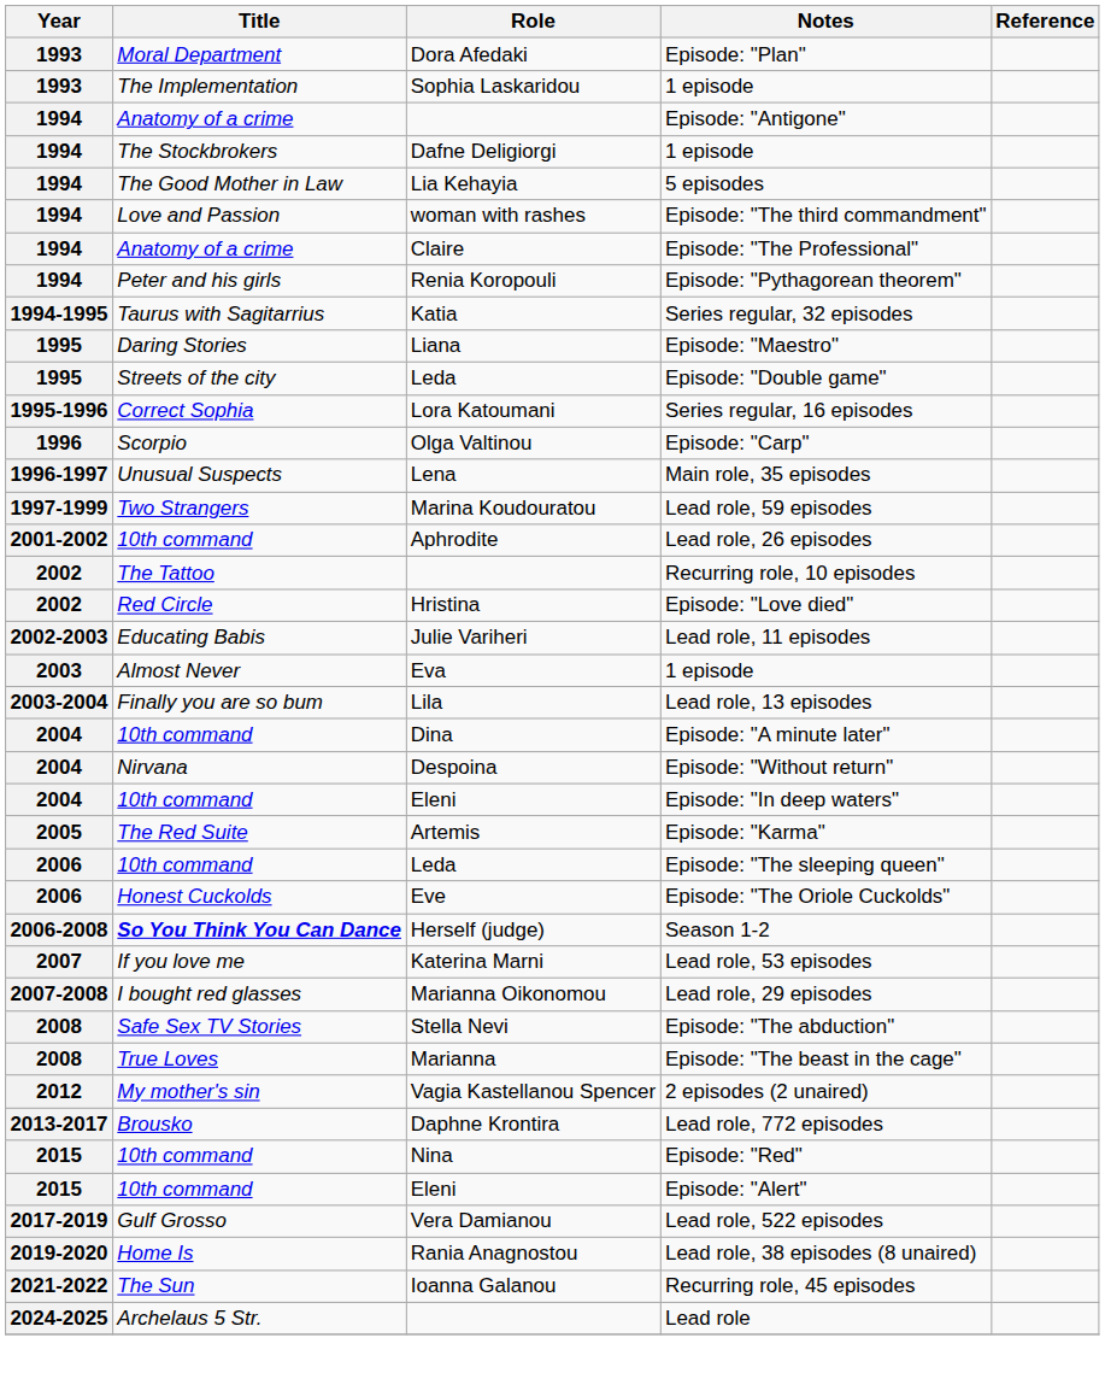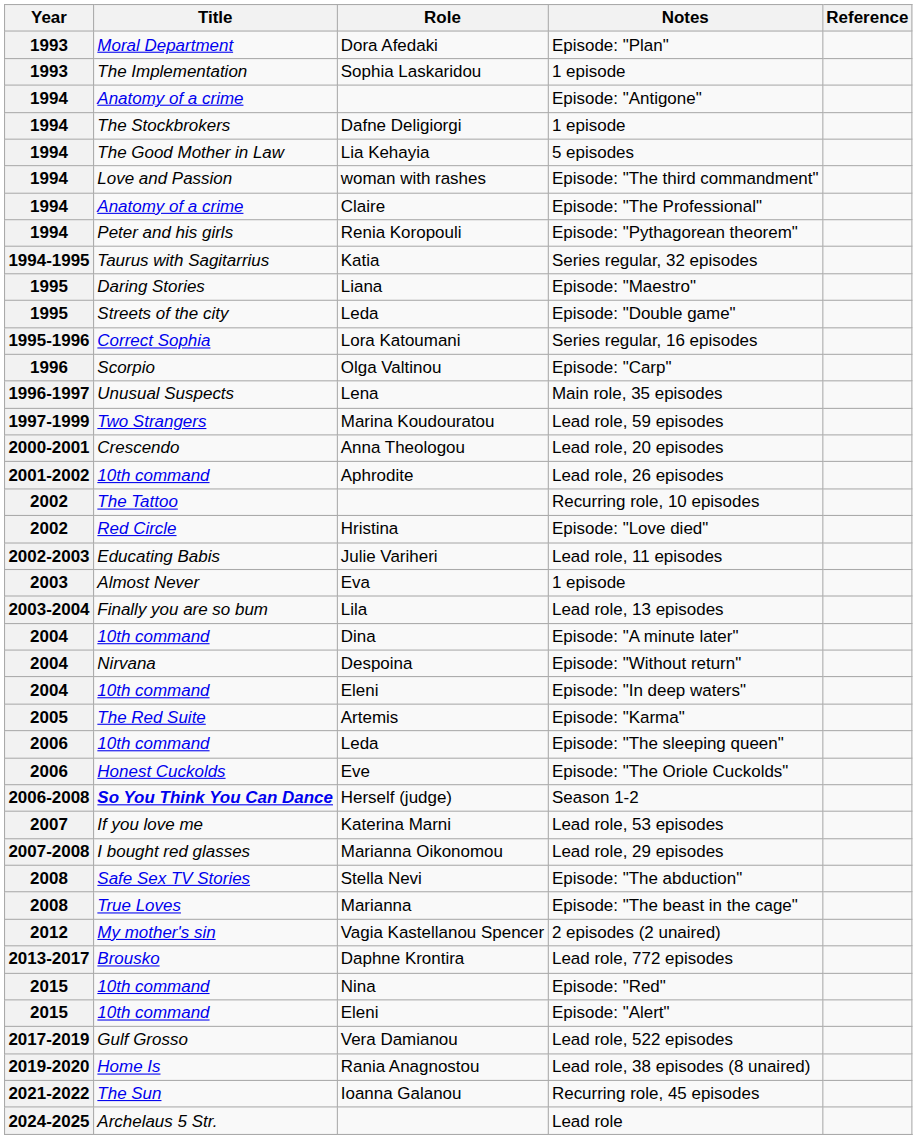 <table class="wikitable plainrowheaders sortable" style="margin-right: 0;">
 <tr>
 <th scope="col">Year</th>
 <th scope="col">Title</th>
 <th scope="col">Role</th>
 <th scope="col" class="unsortable">Notes</th>
 <th scope="col" class="unsortable">Reference</th>
 </tr>
 <tr>
 <th scope="row">1993</th>
 <td><em><a href='#'>Moral Department</a></em></td>
 <td>Dora Afedaki</td>
 <td>Episode: "Plan"</td>
 <td></td>
 </tr>
 <tr>
 <th scope="row">1993</th>
 <td><em>The Implementation</em></td>
 <td>Sophia Laskaridou</td>
 <td>1 episode</td>
 <td></td>
 </tr>
 <tr>
 <th scope="row">1994</th>
 <td><em><a href='#'>Anatomy of a crime</a></em></td>
 <td></td>
 <td>Episode: "Antigone"</td>
 <td></td>
 </tr>
 <tr>
 <th scope="row">1994</th>
 <td><em>The Stockbrokers</em></td>
 <td>Dafne Deligiorgi</td>
 <td>1 episode</td>
 <td></td>
 </tr>
 <tr>
 <th scope="row">1994</th>
 <td><em>The Good Mother in Law</em></td>
 <td>Lia Kehayia</td>
 <td>5 episodes</td>
 <td></td>
 </tr>
 <tr>
 <th scope="row">1994</th>
 <td><em>Love and Passion</em></td>
 <td>woman with rashes</td>
 <td>Episode: "The third commandment"</td>
 <td></td>
 </tr>
 <tr>
 <th scope="row">1994</th>
 <td><em><a href='#'>Anatomy of a crime</a></em></td>
 <td>Claire</td>
 <td>Episode: "The Professional"</td>
 <td></td>
 </tr>
 <tr>
 <th scope="row">1994</th>
 <td><em>Peter and his girls</em></td>
 <td>Renia Koropouli</td>
 <td>Episode: "Pythagorean theorem"</td>
 <td></td>
 </tr>
 <tr>
 <th scope="row">1994-1995</th>
 <td><em>Taurus with Sagitarrius</em></td>
 <td>Katia</td>
 <td>Series regular, 32 episodes</td>
 <td></td>
 </tr>
 <tr>
 <th scope="row">1995</th>
 <td><em>Daring Stories</em></td>
 <td>Liana</td>
 <td>Episode: "Maestro"</td>
 <td></td>
 </tr>
 <tr>
 <th scope="row">1995</th>
 <td><em>Streets of the city</em></td>
 <td>Leda</td>
 <td>Episode: "Double game"</td>
 <td></td>
 </tr>
 <tr>
 <th scope="row">1995-1996</th>
 <td><em><a href='#'>Correct Sophia</a></em></td>
 <td>Lora Katoumani</td>
 <td>Series regular, 16 episodes</td>
 <td></td>
 </tr>
 <tr>
 <th scope="row">1996</th>
 <td><em>Scorpio</em></td>
 <td>Olga Valtinou</td>
 <td>Episode: "Carp"</td>
 <td></td>
 </tr>
 <tr>
 <th scope="row">1996-1997</th>
 <td><em>Unusual Suspects</em></td>
 <td>Lena</td>
 <td>Main role, 35 episodes</td>
 <td></td>
 </tr>
 <tr>
 <th scope="row">1997-1999</th>
 <td><em><a href='#'>Two Strangers</a></em></td>
 <td>Marina Koudouratou</td>
 <td>Lead role, 59 episodes</td>
+<td></td>
+</tr>
+<tr>
+<th scope="row">2000-2001</th>
+<td><em>Crescendo</em></td>
+<td>Anna Theologou</td>
+<td>Lead role, 20 episodes</td>
 <td></td>
 </tr>
 <tr>
 <th scope="row">2001-2002</th>
 <td><em><a href='#'>10th command</a></em></td>
 <td>Aphrodite</td>
 <td>Lead role, 26 episodes</td>
 <td></td>
 </tr>
 <tr>
 <th scope="row">2002</th>
 <td><em><a href='#'>The Tattoo</a></em></td>
 <td></td>
 <td>Recurring role, 10 episodes</td>
 <td></td>
 </tr>
 <tr>
 <th scope="row">2002</th>
 <td><em><a href='#'>Red Circle</a></em></td>
 <td>Hristina</td>
 <td>Episode: "Love died"</td>
 <td></td>
 </tr>
 <tr>
 <th scope="row">2002-2003</th>
 <td><em>Educating Babis</em></td>
 <td>Julie Variheri</td>
 <td>Lead role, 11 episodes</td>
 <td></td>
 </tr>
 <tr>
 <th scope="row">2003</th>
 <td><em>Almost Never</em></td>
 <td>Eva</td>
 <td>1 episode</td>
 <td></td>
 </tr>
 <tr>
 <th scope="row">2003-2004</th>
 <td><em>Finally you are so bum</em></td>
 <td>Lila</td>
 <td>Lead role, 13 episodes</td>
 <td></td>
 </tr>
 <tr>
 <th scope="row">2004</th>
 <td><em><a href='#'>10th command</a></em></td>
 <td>Dina</td>
 <td>Episode: "A minute later"</td>
 <td></td>
 </tr>
 <tr>
 <th scope="row">2004</th>
 <td><em>Nirvana</em></td>
 <td>Despoina</td>
 <td>Episode: "Without return"</td>
 <td></td>
 </tr>
 <tr>
 <th scope="row">2004</th>
 <td><em><a href='#'>10th command</a></em></td>
 <td>Eleni</td>
 <td>Episode: "In deep waters"</td>
 <td></td>
 </tr>
 <tr>
 <th scope="row">2005</th>
 <td><em><a href='#'>The Red Suite</a></em></td>
 <td>Artemis</td>
 <td>Episode: "Karma"</td>
 <td></td>
 </tr>
 <tr>
 <th scope="row">2006</th>
 <td><em><a href='#'>10th command</a></em></td>
 <td>Leda</td>
 <td>Episode: "The sleeping queen"</td>
 <td></td>
 </tr>
 <tr>
 <th scope="row">2006</th>
 <td><em><a href='#'>Honest Cuckolds</a></em></td>
 <td>Eve</td>
 <td>Episode: "The Oriole Cuckolds"</td>
 <td></td>
 </tr>
 <tr>
 <th scope="row">2006-2008</th>
 <td><strong><em><a href='#'>So You Think You Can Dance</a></em></strong></td>
 <td>Herself (judge)</td>
 <td>Season 1-2</td>
 <td></td>
 </tr>
 <tr>
 <th scope="row">2007</th>
 <td><em>If you love me</em></td>
 <td>Katerina Marni</td>
 <td>Lead role, 53 episodes</td>
 <td></td>
 </tr>
 <tr>
 <th scope="row">2007-2008</th>
 <td><em>I bought red glasses</em></td>
 <td>Marianna Oikonomou</td>
 <td>Lead role, 29 episodes</td>
 <td></td>
 </tr>
 <tr>
 <th scope="row">2008</th>
 <td><em><a href='#'>Safe Sex TV Stories</a></em></td>
 <td>Stella Nevi</td>
 <td>Episode: "The abduction"</td>
 <td></td>
 </tr>
 <tr>
 <th scope="row">2008</th>
 <td><em><a href='#'>True Loves</a></em></td>
 <td>Marianna</td>
 <td>Episode: "The beast in the cage"</td>
 <td></td>
 </tr>
 <tr>
 <th scope="row">2012</th>
 <td><em><a href='#'>My mother's sin</a></em></td>
 <td>Vagia Kastellanou Spencer</td>
 <td>2 episodes (2 unaired)</td>
 <td></td>
 </tr>
 <tr>
 <th scope="row">2013-2017</th>
 <td><em><a href='#'>Brousko</a></em></td>
 <td>Daphne Krontira</td>
 <td>Lead role, 772 episodes</td>
 <td></td>
 </tr>
 <tr>
 <th scope="row">2015</th>
 <td><em><a href='#'>10th command</a></em></td>
 <td>Nina</td>
 <td>Episode: "Red"</td>
 <td></td>
 </tr>
 <tr>
 <th scope="row">2015</th>
 <td><em><a href='#'>10th command</a></em></td>
 <td>Eleni</td>
 <td>Episode: "Alert"</td>
 <td></td>
 </tr>
 <tr>
 <th scope="row">2017-2019</th>
 <td><em>Gulf Grosso</em></td>
 <td>Vera Damianou</td>
 <td>Lead role, 522 episodes</td>
 <td></td>
 </tr>
 <tr>
 <th scope="row">2019-2020</th>
 <td><em><a href='#'>Home Is</a></em></td>
 <td>Rania Anagnostou</td>
 <td>Lead role, 38 episodes (8 unaired)</td>
 <td></td>
 </tr>
 <tr>
 <th scope="row">2021-2022</th>
 <td><em><a href='#'>The Sun</a></em></td>
 <td>Ioanna Galanou</td>
 <td>Recurring role, 45 episodes</td>
 <td></td>
 </tr>
 <tr>
 <th scope="row">2024-2025</th>
 <td><em>Archelaus 5 Str.</em></td>
 <td></td>
 <td>Lead role</td>
 <td></td>
 </tr>
 <tr>
 </tr>
 </table>
